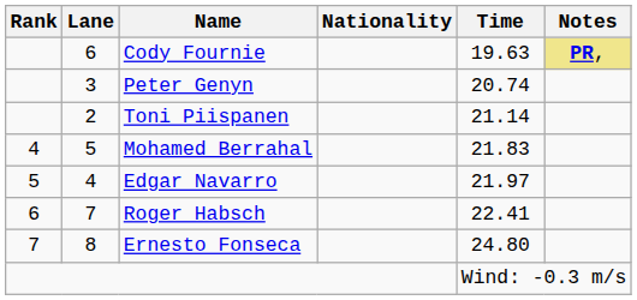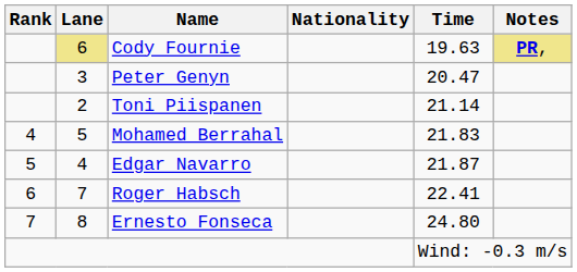 <table class="wikitable sortable" style="text-align:center">
 <tr>
 <th>Rank</th>
 <th>Lane</th>
 <th>Name</th>
 <th>Nationality</th>
 <th>Time</th>
 <th>Notes</th>
 </tr>
 <tr>
 <td></td>
-<td>6</td>
+<td style="background: khaki;">6</td>
 <td align="left"><a href='#'>Cody Fournie</a></td>
 <td align="left"></td>
 <td>19.63</td>
 <td style="background: khaki;"><strong><a href='#'>PR</a></strong>, </td>
 </tr>
 <tr>
 <td></td>
 <td>3</td>
 <td align="left"><a href='#'>Peter Genyn</a></td>
 <td align="left"></td>
-<td>20.74</td>
+<td>20.47</td>
 <td></td>
 </tr>
 <tr>
 <td></td>
 <td>2</td>
 <td align="left"><a href='#'>Toni Piispanen</a></td>
 <td align="left"></td>
 <td>21.14</td>
 <td></td>
 </tr>
 <tr>
 <td>4</td>
 <td>5</td>
 <td align="left"><a href='#'>Mohamed Berrahal</a></td>
 <td align="left"></td>
 <td>21.83</td>
 <td></td>
 </tr>
 <tr>
 <td>5</td>
 <td>4</td>
 <td align="left"><a href='#'>Edgar Navarro</a></td>
 <td align="left"></td>
-<td>21.97</td>
+<td>21.87</td>
 <td></td>
 </tr>
 <tr>
 <td>6</td>
 <td>7</td>
 <td align="left"><a href='#'>Roger Habsch</a></td>
 <td align="left"></td>
 <td>22.41</td>
 <td></td>
 </tr>
 <tr>
 <td>7</td>
 <td>8</td>
 <td align="left"><a href='#'>Ernesto Fonseca</a></td>
 <td align="left"></td>
 <td>24.80</td>
 <td></td>
 </tr>
 <tr class="sortbottom">
 <td colspan="4"></td>
 <td colspan="2" style="text-align:left;">Wind: -0.3 m/s</td>
 </tr>
 </table>
